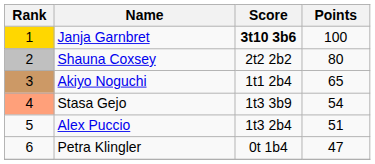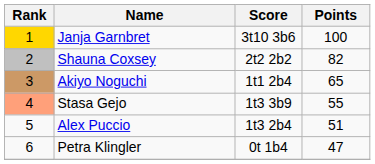 <table class="wikitable">
 <tr>
 <th width = "50">Rank</th>
 <th width = "200">Name</th>
 <th width = "70">Score</th>
 <th width = "70">Points</th>
 </tr>
 <tr>
 <td align="center" style="background: gold">1</td>
 <td> <a href='#'>Janja Garnbret</a></td>
-<td align="center"><strong>3t10 3b6</strong></td>
+<td align="center">3t10 3b6</td>
 <td align="center">100</td>
 </tr>
 <tr>
 <td align="center" style="background: silver">2</td>
 <td> <a href='#'>Shauna Coxsey</a></td>
 <td align="center">2t2 2b2</td>
-<td align="center">80</td>
+<td align="center">82</td>
 </tr>
 <tr>
 <td align="center" style="background: #cc9966">3</td>
 <td> <a href='#'>Akiyo Noguchi</a></td>
 <td align="center">1t1 2b4</td>
 <td align="center">65</td>
 </tr>
 <tr>
 <td align="center" style="background: lightsalmon;">4</td>
 <td> Stasa Gejo</td>
 <td align="center">1t3 3b9</td>
-<td align="center">54</td>
+<td align="center">55</td>
 </tr>
 <tr>
 <td align="center">5</td>
 <td> <a href='#'>Alex Puccio</a></td>
 <td align="center">1t3 2b4</td>
 <td align="center">51</td>
 </tr>
 <tr>
 <td align="center">6</td>
 <td> Petra Klingler</td>
 <td align="center">0t 1b4</td>
 <td align="center">47</td>
 </tr>
 <tr>
 </tr>
 </table>
